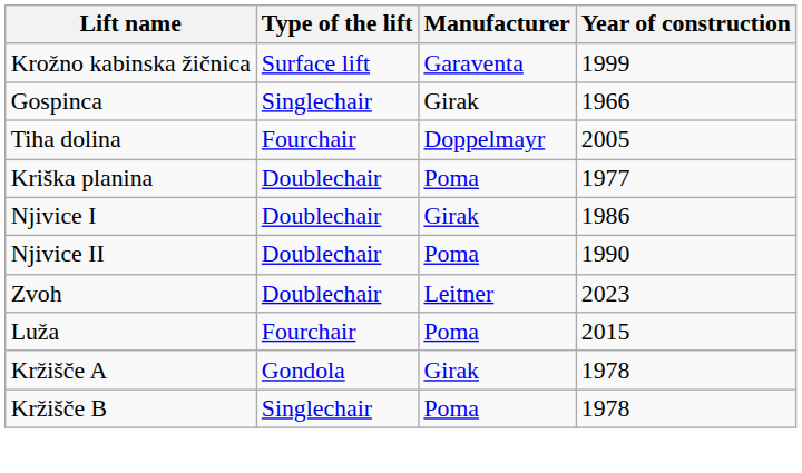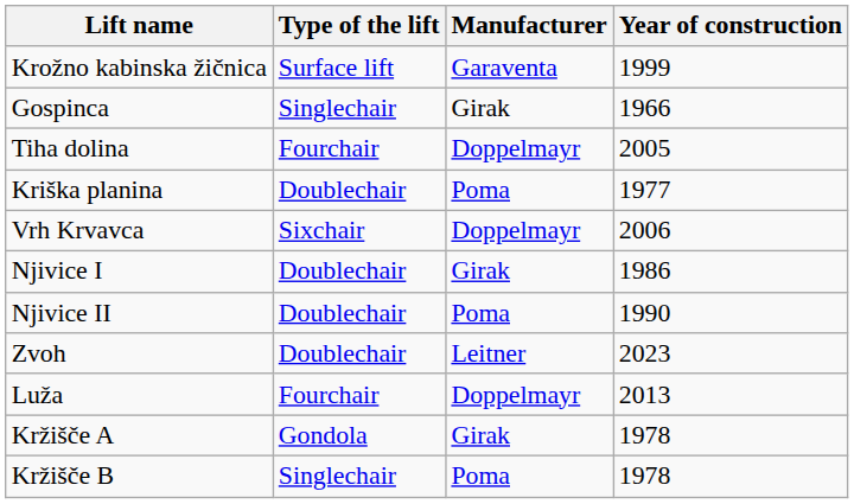 <table class="wikitable">
 <tr>
 <th>Lift name</th>
 <th>Type of the lift</th>
 <th>Manufacturer</th>
 <th>Year of construction</th>
 </tr>
 <tr>
 <td>Krožno kabinska žičnica</td>
 <td><a href='#'>Surface lift</a></td>
 <td><a href='#'>Garaventa</a></td>
 <td>1999</td>
 </tr>
 <tr>
 <td>Gospinca</td>
 <td><a href='#'>Singlechair</a></td>
 <td>Girak</td>
 <td>1966</td>
 </tr>
 <tr>
 <td>Tiha dolina</td>
 <td><a href='#'>Fourchair</a></td>
 <td><a href='#'>Doppelmayr</a></td>
 <td>2005</td>
 </tr>
 <tr>
 <td>Kriška planina</td>
 <td><a href='#'>Doublechair</a></td>
 <td><a href='#'>Poma</a></td>
 <td>1977</td>
 </tr>
 <tr>
+<td>Vrh Krvavca</td>
+<td><a href='#'>Sixchair</a></td>
+<td><a href='#'>Doppelmayr</a></td>
+<td>2006</td>
+</tr>
+<tr>
 <td>Njivice I</td>
 <td><a href='#'>Doublechair</a></td>
 <td><a href='#'>Girak</a></td>
 <td>1986</td>
 </tr>
 <tr>
 <td>Njivice II</td>
 <td><a href='#'>Doublechair</a></td>
 <td><a href='#'>Poma</a></td>
 <td>1990</td>
 </tr>
 <tr>
 <td>Zvoh</td>
 <td><a href='#'>Doublechair</a></td>
 <td><a href='#'>Leitner</a></td>
 <td>2023</td>
 </tr>
 <tr>
 <td>Luža</td>
 <td><a href='#'>Fourchair</a></td>
-<td><a href='#'>Poma</a></td>
-<td>2015</td>
+<td><a href='#'>Doppelmayr</a></td>
+<td>2013</td>
 </tr>
 <tr>
 <td>Kržišče A</td>
 <td><a href='#'>Gondola</a></td>
 <td><a href='#'>Girak</a></td>
 <td>1978</td>
 </tr>
 <tr>
 <td>Kržišče B</td>
 <td><a href='#'>Singlechair</a></td>
 <td><a href='#'>Poma</a></td>
 <td>1978</td>
 </tr>
 </table>
